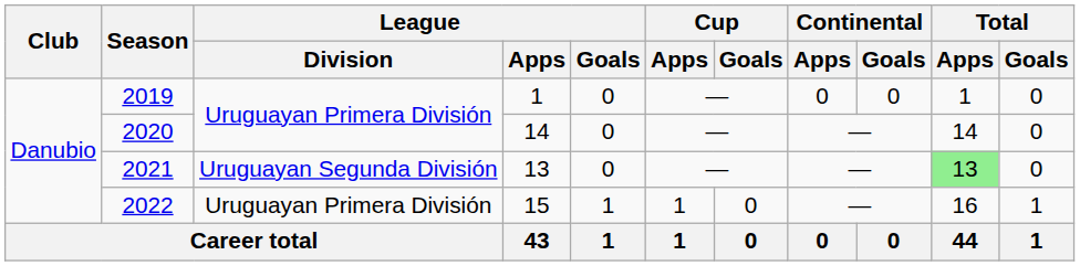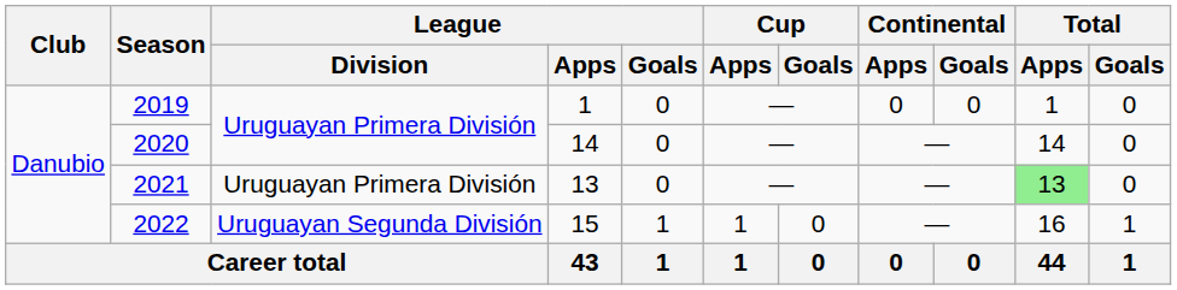 <table class="wikitable" Style="text-align: center">
 <tr>
 <th rowspan="2">Club</th>
 <th rowspan="2">Season</th>
 <th colspan="3">League</th>
 <th colspan="2">Cup</th>
 <th colspan="2">Continental</th>
 <th colspan="2">Total</th>
 </tr>
 <tr>
 <th>Division</th>
 <th>Apps</th>
 <th>Goals</th>
 <th>Apps</th>
 <th>Goals</th>
 <th>Apps</th>
 <th>Goals</th>
 <th>Apps</th>
 <th>Goals</th>
 </tr>
 <tr>
 <td rowspan="4"><a href='#'>Danubio</a></td>
 <td><a href='#'>2019</a></td>
 <td rowspan="2"><a href='#'>Uruguayan Primera División</a></td>
 <td>1</td>
 <td>0</td>
 <td colspan="2">—</td>
 <td>0</td>
 <td>0</td>
 <td>1</td>
 <td>0</td>
 </tr>
 <tr>
 <td><a href='#'>2020</a></td>
 <td>14</td>
 <td>0</td>
 <td colspan="2">—</td>
 <td colspan="2">—</td>
 <td>14</td>
 <td>0</td>
 </tr>
 <tr>
 <td><a href='#'>2021</a></td>
-<td><a href='#'>Uruguayan Segunda División</a></td>
+<td>Uruguayan Primera División</td>
 <td>13</td>
 <td>0</td>
 <td colspan="2">—</td>
 <td colspan="2">—</td>
 <td style="background: lightgreen;">13</td>
 <td>0</td>
 </tr>
 <tr>
 <td><a href='#'>2022</a></td>
-<td>Uruguayan Primera División</td>
+<td><a href='#'>Uruguayan Segunda División</a></td>
 <td>15</td>
 <td>1</td>
 <td>1</td>
 <td>0</td>
 <td colspan="2">—</td>
 <td>16</td>
 <td>1</td>
 </tr>
 <tr>
 <th colspan="3">Career total</th>
 <th>43</th>
 <th>1</th>
 <th>1</th>
 <th>0</th>
 <th>0</th>
 <th>0</th>
 <th>44</th>
 <th>1</th>
 </tr>
 </table>
